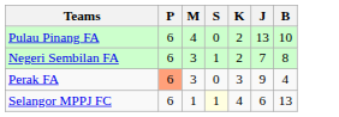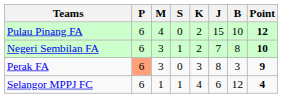 <table class="wikitable" style="text-align: center;">
 <tr>
 <th width="175">Teams</th>
 <th width="20">P</th>
 <th width="20">M</th>
 <th width="20">S</th>
 <th width="20">K</th>
 <th width="20">J</th>
 <th width="20">B</th>
+<th width="20">Point</th>
 </tr>
 <tr style="background: #ccffcc;">
 <td align="left"> <a href='#'>Pulau Pinang FA</a></td>
 <td>6</td>
 <td>4</td>
 <td>0</td>
 <td>2</td>
-<td>13</td>
+<td>15</td>
 <td>10</td>
+<td><strong>12</strong></td>
 </tr>
 <tr style="background: #ccffcc;">
 <td align="left"> <a href='#'>Negeri Sembilan FA</a></td>
 <td>6</td>
 <td>3</td>
 <td>1</td>
 <td>2</td>
 <td>7</td>
 <td>8</td>
+<td><strong>10</strong></td>
 </tr>
 <tr>
 <td align="left"> <a href='#'>Perak FA</a></td>
 <td style="background: lightsalmon;">6</td>
 <td>3</td>
 <td>0</td>
 <td>3</td>
-<td>9</td>
-<td>4</td>
+<td>8</td>
+<td>3</td>
+<td><strong>9</strong></td>
 </tr>
 <tr>
 <td align="left"> <a href='#'>Selangor MPPJ FC</a></td>
 <td>6</td>
 <td>1</td>
-<td style="background: lightyellow;">1</td>
+<td>1</td>
 <td>4</td>
 <td>6</td>
-<td>13</td>
+<td>12</td>
+<td><strong>4</strong></td>
 </tr>
 </table>
